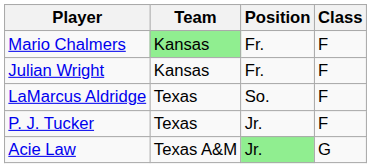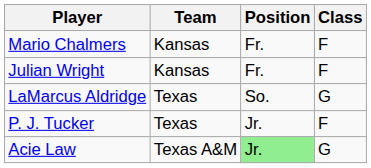 <table class="wikitable">
 <tr>
 <th>Player</th>
 <th>Team</th>
 <th>Position</th>
 <th>Class</th>
 </tr>
 <tr>
 <td><a href='#'>Mario Chalmers</a></td>
-<td style="background: lightgreen;">Kansas</td>
+<td>Kansas</td>
 <td>Fr.</td>
 <td>F</td>
 </tr>
 <tr>
 <td><a href='#'>Julian Wright</a></td>
 <td>Kansas</td>
 <td>Fr.</td>
 <td>F</td>
 </tr>
 <tr>
 <td><a href='#'>LaMarcus Aldridge</a></td>
 <td>Texas</td>
 <td>So.</td>
-<td>F</td>
+<td>G</td>
 </tr>
 <tr>
 <td><a href='#'>P. J. Tucker</a></td>
 <td>Texas</td>
 <td>Jr.</td>
 <td>F</td>
 </tr>
 <tr>
 <td><a href='#'>Acie Law</a></td>
 <td>Texas A&M</td>
 <td style="background: lightgreen;">Jr.</td>
 <td>G</td>
 </tr>
 </table>
